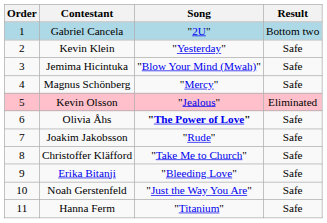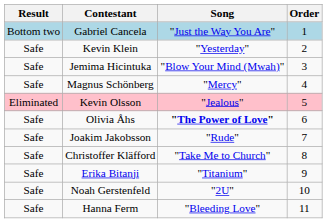 <table class="wikitable plainrowheaders" style="text-align:center;">
 <tr>
-<th scope="col">Order</th>
+<th scope="col">Result</th>
 <th scope="col">Contestant</th>
 <th scope="col">Song</th>
-<th scope="col">Result</th>
+<th scope="col">Order</th>
 </tr>
 <tr style="background:lightblue;">
+<td>Bottom two</td>
+<td scope="row">Gabriel Cancela</td>
+<td>"<a href='#'>Just the Way You Are</a>"</td>
 <td>1</td>
-<td scope="row">Gabriel Cancela</td>
-<td>"<a href='#'>2U</a>"</td>
-<td>Bottom two</td>
 </tr>
 <tr>
-<td>2</td>
+<td>Safe</td>
 <td scope="row">Kevin Klein</td>
 <td>"<a href='#'>Yesterday</a>"</td>
-<td>Safe</td>
+<td>2</td>
 </tr>
 <tr>
-<td>3</td>
+<td>Safe</td>
 <td scope="row">Jemima Hicintuka</td>
 <td>"<a href='#'>Blow Your Mind (Mwah)</a>"</td>
-<td>Safe</td>
+<td>3</td>
 </tr>
 <tr>
-<td>4</td>
+<td>Safe</td>
 <td scope="row">Magnus Schönberg</td>
 <td>"<a href='#'>Mercy</a>"</td>
-<td>Safe</td>
+<td>4</td>
 </tr>
 <tr style="background:pink;">
-<td>5</td>
+<td>Eliminated</td>
 <td scope="row">Kevin Olsson</td>
 <td>"<a href='#'>Jealous</a>"</td>
-<td>Eliminated</td>
+<td>5</td>
 </tr>
 <tr>
-<td>6</td>
+<td>Safe</td>
 <td scope="row">Olivia Åhs</td>
 <td><strong>"<a href='#'>The Power of Love</a>"</strong></td>
-<td>Safe</td>
+<td>6</td>
 </tr>
 <tr>
-<td>7</td>
+<td>Safe</td>
 <td scope="row">Joakim Jakobsson</td>
 <td>"<a href='#'>Rude</a>"</td>
-<td>Safe</td>
+<td>7</td>
 </tr>
 <tr>
-<td>8</td>
+<td>Safe</td>
 <td scope="row">Christoffer Kläfford</td>
 <td>"<a href='#'>Take Me to Church</a>"</td>
-<td>Safe</td>
+<td>8</td>
 </tr>
 <tr>
+<td>Safe</td>
+<td scope="row"><a href='#'>Erika Bitanji</a></td>
+<td>"<a href='#'>Titanium</a>"</td>
 <td>9</td>
-<td scope="row"><a href='#'>Erika Bitanji</a></td>
-<td>"<a href='#'>Bleeding Love</a>"</td>
-<td>Safe</td>
 </tr>
 <tr>
+<td>Safe</td>
+<td scope="row">Noah Gerstenfeld</td>
+<td>"<a href='#'>2U</a>"</td>
 <td>10</td>
-<td scope="row">Noah Gerstenfeld</td>
-<td>"<a href='#'>Just the Way You Are</a>"</td>
-<td>Safe</td>
 </tr>
 <tr>
+<td>Safe</td>
+<td scope="row">Hanna Ferm</td>
+<td>"<a href='#'>Bleeding Love</a>"</td>
 <td>11</td>
-<td scope="row">Hanna Ferm</td>
-<td>"<a href='#'>Titanium</a>"</td>
-<td>Safe</td>
 </tr>
 </table>
